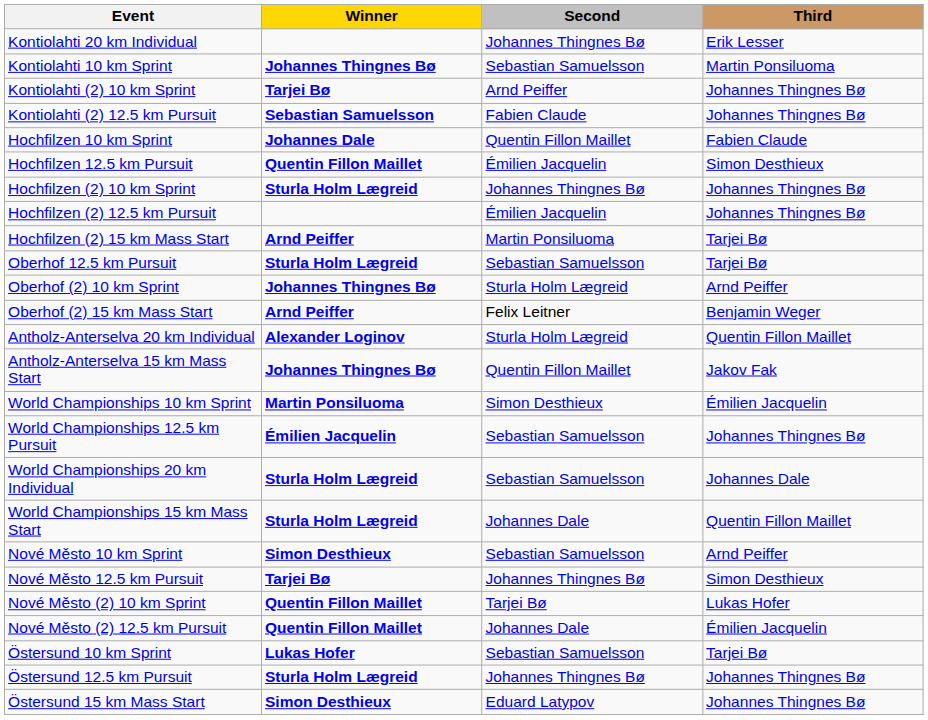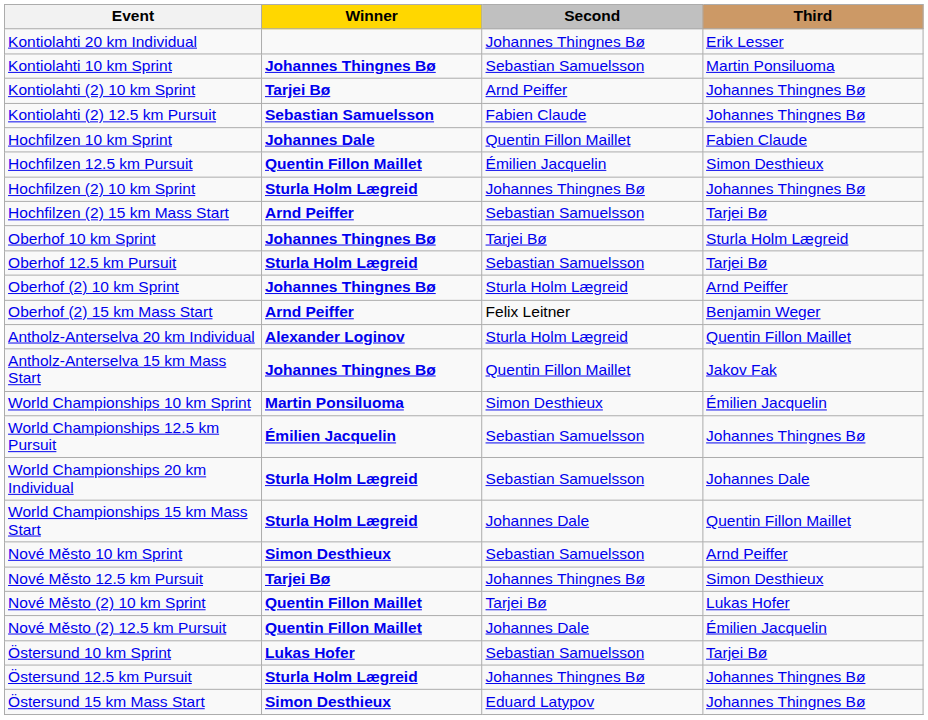 <table class="wikitable" width="75%">
 <tr>
 <th>Event</th>
 <th width="220" style="background:gold;">Winner</th>
 <th width="220" style="background:silver;">Second</th>
 <th width="220" style="background:#CC9966;">Third</th>
 </tr>
 <tr>
 <td><a href='#'>Kontiolahti 20 km Individual</a><br></td>
 <td></td>
 <td><a href='#'>Johannes Thingnes Bø</a><br><small></small></td>
 <td><a href='#'>Erik Lesser</a><br><small></small></td>
 </tr>
 <tr>
 <td><a href='#'>Kontiolahti 10 km Sprint</a><br></td>
 <td><strong><a href='#'>Johannes Thingnes Bø</a></strong><br><small></small></td>
 <td><a href='#'>Sebastian Samuelsson</a><br><small></small></td>
 <td><a href='#'>Martin Ponsiluoma</a><br><small></small></td>
 </tr>
 <tr>
 <td><a href='#'>Kontiolahti (2) 10 km Sprint</a><br></td>
 <td><strong><a href='#'>Tarjei Bø</a></strong><br><small></small></td>
 <td><a href='#'>Arnd Peiffer</a><br><small></small></td>
 <td><a href='#'>Johannes Thingnes Bø</a><br><small></small></td>
 </tr>
 <tr>
 <td><a href='#'>Kontiolahti (2) 12.5 km Pursuit</a><br></td>
 <td><strong><a href='#'>Sebastian Samuelsson</a></strong><br><small></small></td>
 <td><a href='#'>Fabien Claude</a><br><small></small></td>
 <td><a href='#'>Johannes Thingnes Bø</a><br><small></small></td>
 </tr>
 <tr>
 <td><a href='#'>Hochfilzen 10 km Sprint</a><br></td>
 <td><strong><a href='#'>Johannes Dale</a></strong><br><small></small></td>
 <td><a href='#'>Quentin Fillon Maillet</a><br><small></small></td>
 <td><a href='#'>Fabien Claude</a><br><small></small></td>
 </tr>
 <tr>
 <td><a href='#'>Hochfilzen 12.5 km Pursuit</a><br></td>
 <td><strong><a href='#'>Quentin Fillon Maillet</a></strong><br><small></small></td>
 <td><a href='#'>Émilien Jacquelin</a><br><small></small></td>
 <td><a href='#'>Simon Desthieux</a><br><small></small></td>
 </tr>
 <tr>
 <td><a href='#'>Hochfilzen (2) 10 km Sprint</a><br></td>
 <td><strong><a href='#'>Sturla Holm Lægreid</a></strong><br><small></small></td>
 <td><a href='#'>Johannes Thingnes Bø</a><br><small></small></td>
 <td><a href='#'>Johannes Thingnes Bø</a><br><small></small></td>
 </tr>
 <tr>
-<td><a href='#'>Hochfilzen (2) 12.5 km Pursuit</a><br></td>
-<td></td>
-<td><a href='#'>Émilien Jacquelin</a><br><small></small></td>
-<td><a href='#'>Johannes Thingnes Bø</a><br><small></small></td>
+<td><a href='#'>Hochfilzen (2) 15 km Mass Start</a><br></td>
+<td><strong><a href='#'>Arnd Peiffer</a></strong><br><small></small></td>
+<td><a href='#'>Sebastian Samuelsson</a> <br></td>
+<td><a href='#'>Tarjei Bø</a><br><small></small></td>
 </tr>
 <tr>
-<td><a href='#'>Hochfilzen (2) 15 km Mass Start</a><br></td>
-<td><strong><a href='#'>Arnd Peiffer</a></strong><br><small></small></td>
-<td><a href='#'>Martin Ponsiluoma</a><br><small></small></td>
+<td><a href='#'>Oberhof 10 km Sprint</a><br></td>
+<td><strong><a href='#'>Johannes Thingnes Bø</a></strong><br><small></small></td>
 <td><a href='#'>Tarjei Bø</a><br><small></small></td>
+<td><a href='#'>Sturla Holm Lægreid</a><br><small></small></td>
 </tr>
 <tr>
 <td><a href='#'>Oberhof 12.5 km Pursuit</a><br></td>
 <td><strong><a href='#'>Sturla Holm Lægreid</a></strong><br><small></small></td>
 <td><a href='#'>Sebastian Samuelsson</a><br><small></small></td>
 <td><a href='#'>Tarjei Bø</a><br><small></small></td>
 </tr>
 <tr>
 <td><a href='#'>Oberhof (2) 10 km Sprint</a><br></td>
 <td><strong><a href='#'>Johannes Thingnes Bø</a></strong><br><small></small></td>
 <td><a href='#'>Sturla Holm Lægreid</a><br><small></small></td>
 <td><a href='#'>Arnd Peiffer</a><br><small></small></td>
 </tr>
 <tr>
 <td><a href='#'>Oberhof (2) 15 km Mass Start</a><br></td>
 <td><strong><a href='#'>Arnd Peiffer</a></strong><br><small></small></td>
 <td>Felix Leitner<br><small></small></td>
 <td><a href='#'>Benjamin Weger</a><br><small></small></td>
 </tr>
 <tr>
 <td><a href='#'>Antholz-Anterselva 20 km Individual</a><br></td>
 <td><strong><a href='#'>Alexander Loginov</a></strong><br><small></small></td>
 <td><a href='#'>Sturla Holm Lægreid</a><br><small></small></td>
 <td><a href='#'>Quentin Fillon Maillet</a><br><small></small></td>
 </tr>
 <tr>
 <td><a href='#'>Antholz-Anterselva 15 km Mass Start</a><br></td>
 <td><strong><a href='#'>Johannes Thingnes Bø</a></strong><br><small></small></td>
 <td><a href='#'>Quentin Fillon Maillet</a><br><small></small></td>
 <td><a href='#'>Jakov Fak</a><br><small></small></td>
 </tr>
 <tr>
 <td><a href='#'>World Championships 10 km Sprint</a><br></td>
 <td><strong><a href='#'>Martin Ponsiluoma</a></strong><br><small></small></td>
 <td><a href='#'>Simon Desthieux</a><br><small></small></td>
 <td><a href='#'>Émilien Jacquelin</a><br><small></small></td>
 </tr>
 <tr>
 <td><a href='#'>World Championships 12.5 km Pursuit</a><br></td>
 <td><strong><a href='#'>Émilien Jacquelin</a></strong><br></td>
 <td><a href='#'>Sebastian Samuelsson</a> <br></td>
 <td><a href='#'>Johannes Thingnes Bø</a> <br></td>
 </tr>
 <tr>
 <td><a href='#'>World Championships 20 km Individual</a><br></td>
 <td><strong><a href='#'>Sturla Holm Lægreid</a></strong><br></td>
 <td><a href='#'>Sebastian Samuelsson</a><br><small></small></td>
 <td><a href='#'>Johannes Dale</a><br></td>
 </tr>
 <tr>
 <td><a href='#'>World Championships 15 km Mass Start</a><br></td>
 <td><strong><a href='#'>Sturla Holm Lægreid</a></strong><br><small></small></td>
 <td><a href='#'>Johannes Dale</a><br><small></small></td>
 <td><a href='#'>Quentin Fillon Maillet</a><br><small></small></td>
 </tr>
 <tr>
 <td><a href='#'>Nové Město 10 km Sprint</a><br></td>
 <td><strong><a href='#'>Simon Desthieux</a></strong><br><small></small></td>
 <td><a href='#'>Sebastian Samuelsson</a><br><small></small></td>
 <td><a href='#'>Arnd Peiffer</a><br><small></small></td>
 </tr>
 <tr>
 <td><a href='#'>Nové Město 12.5 km Pursuit</a><br></td>
 <td><strong><a href='#'>Tarjei Bø</a></strong><br><small></small></td>
 <td><a href='#'>Johannes Thingnes Bø</a><br><small></small></td>
 <td><a href='#'>Simon Desthieux</a><br><small></small></td>
 </tr>
 <tr>
 <td><a href='#'>Nové Město (2) 10 km Sprint</a><br></td>
 <td><strong><a href='#'>Quentin Fillon Maillet</a></strong><br><small></small></td>
 <td><a href='#'>Tarjei Bø</a><br><small></small></td>
 <td><a href='#'>Lukas Hofer</a><br><small></small></td>
 </tr>
 <tr>
 <td><a href='#'>Nové Město (2) 12.5 km Pursuit</a><br></td>
 <td><strong><a href='#'>Quentin Fillon Maillet</a></strong><br><small></small></td>
 <td><a href='#'>Johannes Dale</a><br><small></small></td>
 <td><a href='#'>Émilien Jacquelin</a><br><small></small></td>
 </tr>
 <tr>
 <td><a href='#'>Östersund 10 km Sprint</a><br></td>
 <td><strong><a href='#'>Lukas Hofer</a></strong><br></td>
 <td><a href='#'>Sebastian Samuelsson</a><br><small></small></td>
 <td><a href='#'>Tarjei Bø</a><br><small></small></td>
 </tr>
 <tr>
 <td><a href='#'>Östersund 12.5 km Pursuit</a><br></td>
 <td><strong><a href='#'>Sturla Holm Lægreid</a></strong><br><small></small></td>
 <td><a href='#'>Johannes Thingnes Bø</a><br><small></small></td>
 <td><a href='#'>Johannes Thingnes Bø</a><br><small></small></td>
 </tr>
 <tr>
 <td><a href='#'>Östersund 15 km Mass Start</a><br></td>
 <td><strong><a href='#'>Simon Desthieux</a></strong><br></td>
 <td><a href='#'>Eduard Latypov</a> <br></td>
 <td><a href='#'>Johannes Thingnes Bø</a><br></td>
 </tr>
 </table>
